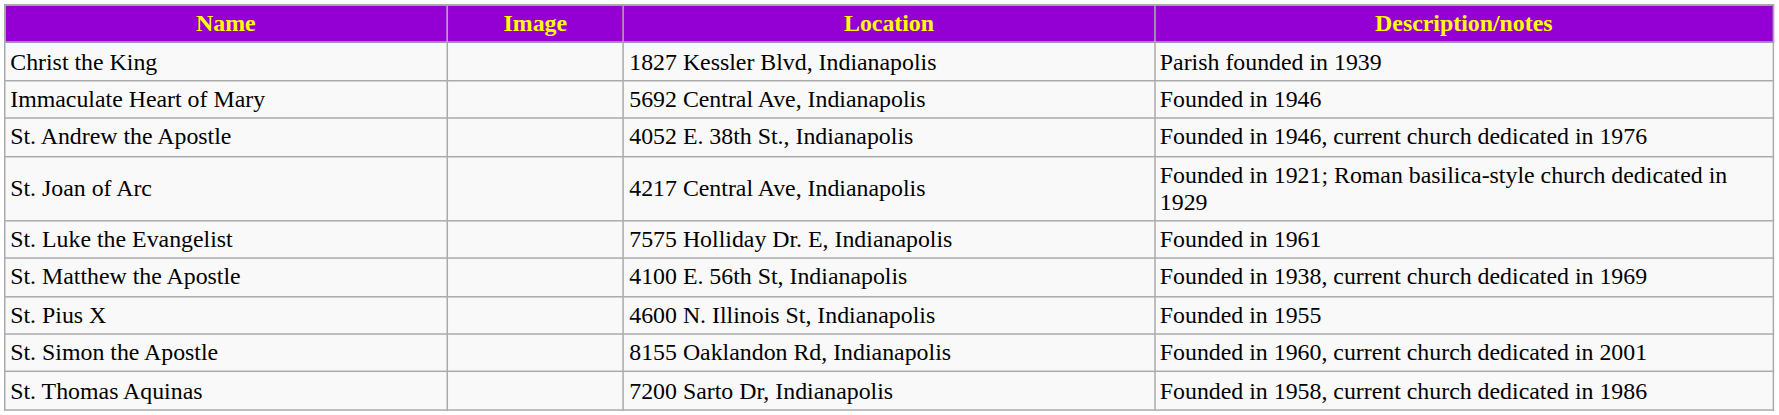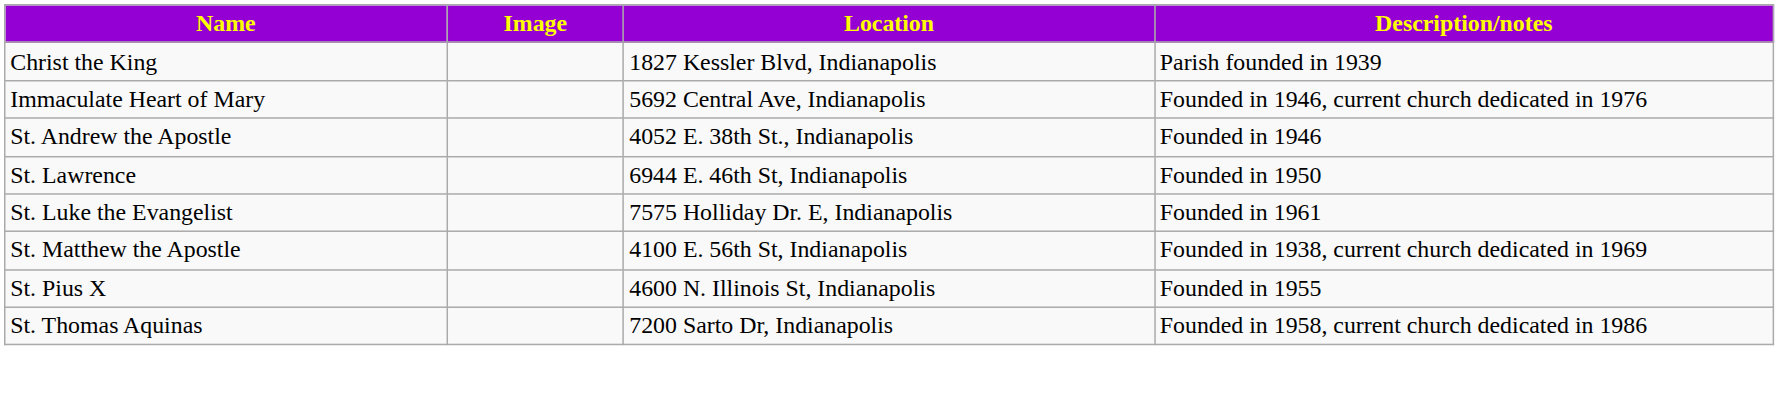 <table class="wikitable sortable" style="width:75%">
 <tr>
 <th style="background:darkviolet; color:yellow;" width="25%"><strong>Name</strong></th>
 <th style="background:darkviolet; color:yellow;" width="10%"><strong>Image</strong></th>
 <th style="background:darkviolet; color:yellow;" width="30%"><strong>Location</strong></th>
 <th style="background:darkviolet; color:yellow;" width="35%"><strong>Description/notes</strong></th>
 </tr>
 <tr>
 <td>Christ the King</td>
 <td></td>
 <td>1827 Kessler Blvd, Indianapolis</td>
 <td>Parish founded in 1939</td>
 </tr>
 <tr>
 <td>Immaculate Heart of Mary</td>
 <td></td>
 <td>5692 Central Ave, Indianapolis</td>
-<td>Founded in 1946</td>
+<td>Founded in 1946, current church dedicated in 1976</td>
 </tr>
 <tr>
 <td>St. Andrew the Apostle</td>
 <td></td>
 <td>4052 E. 38th St., Indianapolis</td>
-<td>Founded in 1946, current church dedicated in 1976</td>
+<td>Founded in 1946</td>
 </tr>
 <tr>
-<td>St. Joan of Arc</td>
+<td>St. Lawrence</td>
 <td></td>
-<td>4217 Central Ave, Indianapolis</td>
-<td>Founded in 1921; Roman basilica-style church dedicated in 1929</td>
+<td>6944 E. 46th St, Indianapolis</td>
+<td>Founded in 1950</td>
 </tr>
 <tr>
 <td>St. Luke the Evangelist</td>
 <td></td>
 <td>7575 Holliday Dr. E, Indianapolis</td>
 <td>Founded in 1961</td>
 </tr>
 <tr>
 <td>St. Matthew the Apostle</td>
 <td></td>
 <td>4100 E. 56th St, Indianapolis</td>
 <td>Founded in 1938, current church dedicated in 1969</td>
 </tr>
 <tr>
 <td>St. Pius X</td>
 <td></td>
 <td>4600 N. Illinois St, Indianapolis</td>
 <td>Founded in 1955</td>
 </tr>
 <tr>
-<td>St. Simon the Apostle</td>
-<td></td>
-<td>8155 Oaklandon Rd, Indianapolis</td>
-<td>Founded in 1960, current church dedicated in 2001</td>
-</tr>
-<tr>
 <td>St. Thomas Aquinas</td>
 <td></td>
 <td>7200 Sarto Dr, Indianapolis</td>
 <td>Founded in 1958, current church dedicated in 1986</td>
 </tr>
 </table>
